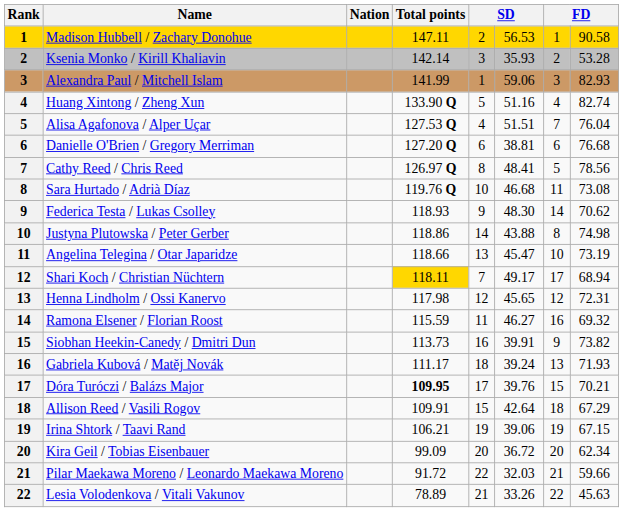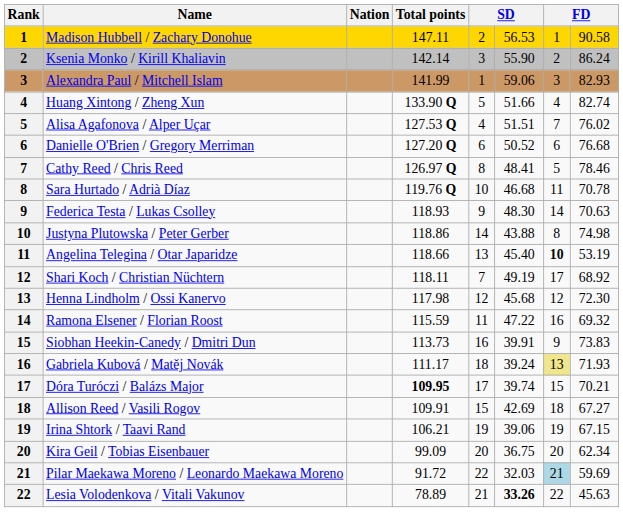 <table class="wikitable sortable">
 <tr>
 <th>Rank</th>
 <th>Name</th>
 <th>Nation</th>
 <th>Total points</th>
 <th colspan="2" width="80px"><a href='#'>SD</a></th>
 <th colspan="2" width="80px"><a href='#'>FD</a></th>
 </tr>
 <tr bgcolor="gold">
 <td align="center"><strong>1</strong></td>
 <td><a href='#'>Madison Hubbell</a> / <a href='#'>Zachary Donohue</a></td>
 <td></td>
 <td align="center">147.11</td>
 <td align="center">2</td>
 <td align="center">56.53</td>
 <td align="center">1</td>
 <td align="center">90.58</td>
 </tr>
 <tr bgcolor="silver">
 <td align="center"><strong>2</strong></td>
 <td><a href='#'>Ksenia Monko</a> / <a href='#'>Kirill Khaliavin</a></td>
 <td></td>
 <td align="center">142.14</td>
 <td align="center">3</td>
-<td align="center">35.93</td>
+<td align="center">55.90</td>
 <td align="center">2</td>
-<td align="center">53.28</td>
+<td align="center">86.24</td>
 </tr>
 <tr bgcolor="cc9966">
 <td align="center"><strong>3</strong></td>
 <td><a href='#'>Alexandra Paul</a> / <a href='#'>Mitchell Islam</a></td>
 <td></td>
 <td align="center">141.99</td>
 <td align="center">1</td>
 <td align="center">59.06</td>
 <td align="center">3</td>
 <td align="center">82.93</td>
 </tr>
 <tr>
 <th>4</th>
 <td><a href='#'>Huang Xintong</a> / <a href='#'>Zheng Xun</a></td>
 <td></td>
 <td align="center">133.90 <strong>Q</strong></td>
 <td align="center">5</td>
-<td align="center">51.16</td>
+<td align="center">51.66</td>
 <td align="center">4</td>
 <td align="center">82.74</td>
 </tr>
 <tr>
 <th>5</th>
 <td><a href='#'>Alisa Agafonova</a> / <a href='#'>Alper Uçar</a></td>
 <td></td>
 <td align="center">127.53 <strong>Q</strong></td>
 <td align="center">4</td>
 <td align="center">51.51</td>
 <td align="center">7</td>
-<td align="center">76.04</td>
+<td align="center">76.02</td>
 </tr>
 <tr>
 <th>6</th>
 <td><a href='#'>Danielle O'Brien</a> / <a href='#'>Gregory Merriman</a></td>
 <td></td>
 <td align="center">127.20 <strong>Q</strong></td>
 <td align="center">6</td>
-<td align="center">38.81</td>
+<td align="center">50.52</td>
 <td align="center">6</td>
 <td align="center">76.68</td>
 </tr>
 <tr>
 <th>7</th>
 <td><a href='#'>Cathy Reed</a> / <a href='#'>Chris Reed</a></td>
 <td></td>
 <td align="center">126.97 <strong>Q</strong></td>
 <td align="center">8</td>
 <td align="center">48.41</td>
 <td align="center">5</td>
-<td align="center">78.56</td>
+<td align="center">78.46</td>
 </tr>
 <tr>
 <th>8</th>
 <td><a href='#'>Sara Hurtado</a> / <a href='#'>Adrià Díaz</a></td>
 <td></td>
 <td align="center">119.76 <strong>Q</strong></td>
 <td align="center">10</td>
 <td align="center">46.68</td>
 <td align="center">11</td>
-<td align="center">73.08</td>
+<td align="center">70.78</td>
 </tr>
 <tr>
 <th>9</th>
 <td><a href='#'>Federica Testa</a> / <a href='#'>Lukas Csolley</a></td>
 <td></td>
 <td align="center">118.93</td>
 <td align="center">9</td>
 <td align="center">48.30</td>
 <td align="center">14</td>
-<td align="center">70.62</td>
+<td align="center">70.63</td>
 </tr>
 <tr>
 <th>10</th>
 <td><a href='#'>Justyna Plutowska</a> / <a href='#'>Peter Gerber</a></td>
 <td></td>
 <td align="center">118.86</td>
 <td align="center">14</td>
 <td align="center">43.88</td>
 <td align="center">8</td>
 <td align="center">74.98</td>
 </tr>
 <tr>
 <th>11</th>
 <td><a href='#'>Angelina Telegina</a> / <a href='#'>Otar Japaridze</a></td>
 <td></td>
 <td align="center">118.66</td>
 <td align="center">13</td>
-<td align="center">45.47</td>
-<td align="center">10</td>
-<td align="center">73.19</td>
+<td align="center">45.40</td>
+<td align="center"><strong>10</strong></td>
+<td align="center">53.19</td>
 </tr>
 <tr>
 <th>12</th>
 <td><a href='#'>Shari Koch</a> / <a href='#'>Christian Nüchtern</a></td>
 <td></td>
-<td align="center" style="background: gold;">118.11</td>
+<td align="center">118.11</td>
 <td align="center">7</td>
-<td align="center">49.17</td>
+<td align="center">49.19</td>
 <td align="center">17</td>
-<td align="center">68.94</td>
+<td align="center">68.92</td>
 </tr>
 <tr>
 <th>13</th>
 <td><a href='#'>Henna Lindholm</a> / <a href='#'>Ossi Kanervo</a></td>
 <td></td>
 <td align="center">117.98</td>
 <td align="center">12</td>
-<td align="center">45.65</td>
+<td align="center">45.68</td>
 <td align="center">12</td>
-<td align="center">72.31</td>
+<td align="center">72.30</td>
 </tr>
 <tr>
 <th>14</th>
 <td><a href='#'>Ramona Elsener</a> / <a href='#'>Florian Roost</a></td>
 <td></td>
 <td align="center">115.59</td>
 <td align="center">11</td>
-<td align="center">46.27</td>
+<td align="center">47.22</td>
 <td align="center">16</td>
 <td align="center">69.32</td>
 </tr>
 <tr>
 <th>15</th>
 <td><a href='#'>Siobhan Heekin-Canedy</a> / <a href='#'>Dmitri Dun</a></td>
 <td></td>
 <td align="center">113.73</td>
 <td align="center">16</td>
 <td align="center">39.91</td>
 <td align="center">9</td>
-<td align="center">73.82</td>
+<td align="center">73.83</td>
 </tr>
 <tr>
 <th>16</th>
 <td><a href='#'>Gabriela Kubová</a> / <a href='#'>Matěj Novák</a></td>
 <td></td>
 <td align="center">111.17</td>
 <td align="center">18</td>
 <td align="center">39.24</td>
-<td align="center">13</td>
+<td align="center" style="background: khaki;">13</td>
 <td align="center">71.93</td>
 </tr>
 <tr>
 <th>17</th>
 <td><a href='#'>Dóra Turóczi</a> / <a href='#'>Balázs Major</a></td>
 <td></td>
 <td align="center"><strong>109.95</strong></td>
 <td align="center">17</td>
-<td align="center">39.76</td>
+<td align="center">39.74</td>
 <td align="center">15</td>
 <td align="center">70.21</td>
 </tr>
 <tr>
 <th>18</th>
 <td><a href='#'>Allison Reed</a> / <a href='#'>Vasili Rogov</a></td>
 <td></td>
 <td align="center">109.91</td>
 <td align="center">15</td>
-<td align="center">42.64</td>
+<td align="center">42.69</td>
 <td align="center">18</td>
-<td align="center">67.29</td>
+<td align="center">67.27</td>
 </tr>
 <tr>
 <th>19</th>
 <td><a href='#'>Irina Shtork</a> / <a href='#'>Taavi Rand</a></td>
 <td></td>
 <td align="center">106.21</td>
 <td align="center">19</td>
 <td align="center">39.06</td>
 <td align="center">19</td>
 <td align="center">67.15</td>
 </tr>
 <tr>
 <th>20</th>
 <td><a href='#'>Kira Geil</a> / <a href='#'>Tobias Eisenbauer</a></td>
 <td></td>
 <td align="center">99.09</td>
 <td align="center">20</td>
-<td align="center">36.72</td>
+<td align="center">36.75</td>
 <td align="center">20</td>
 <td align="center">62.34</td>
 </tr>
 <tr>
 <th>21</th>
 <td><a href='#'>Pilar Maekawa Moreno</a> / <a href='#'>Leonardo Maekawa Moreno</a></td>
 <td></td>
 <td align="center">91.72</td>
 <td align="center">22</td>
 <td align="center">32.03</td>
-<td align="center">21</td>
-<td align="center">59.66</td>
+<td align="center" style="background: lightblue;">21</td>
+<td align="center">59.69</td>
 </tr>
 <tr>
 <th>22</th>
 <td><a href='#'>Lesia Volodenkova</a> / <a href='#'>Vitali Vakunov</a></td>
 <td></td>
 <td align="center">78.89</td>
 <td align="center">21</td>
-<td align="center">33.26</td>
+<td align="center"><strong>33.26</strong></td>
 <td align="center">22</td>
 <td align="center">45.63</td>
 </tr>
 </table>
